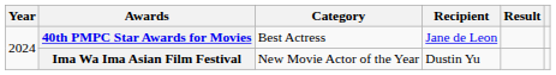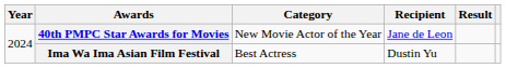 <table class="wikitable sortable plainrowheaders">
 <tr>
 <th>Year</th>
 <th>Awards</th>
 <th>Category</th>
 <th>Recipient</th>
 <th>Result</th>
 <th scope="col" class="unsortable"></th>
 </tr>
 <tr>
 <td rowspan="2">2024</td>
 <th scope="row"><a href='#'>40th PMPC Star Awards for Movies</a></th>
-<td>Best Actress</td>
+<td>New Movie Actor of the Year</td>
 <td><a href='#'>Jane de Leon</a></td>
 <td></td>
 <td></td>
 </tr>
 <tr>
 <th scope="row">Ima Wa Ima Asian Film Festival</th>
-<td>New Movie Actor of the Year</td>
+<td>Best Actress</td>
 <td>Dustin Yu</td>
 <td></td>
 <td><br></td>
 </tr>
 </table>
